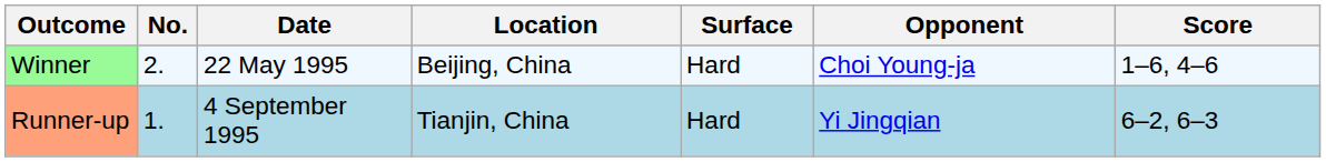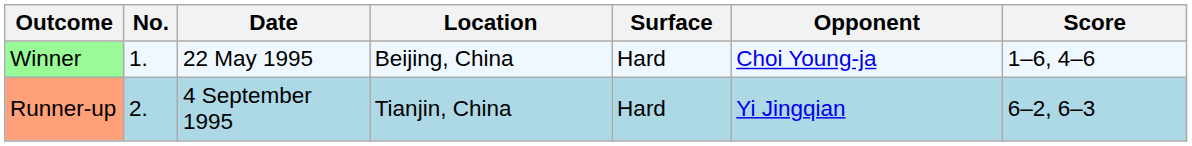 <table class="sortable wikitable" style="font-size:97%;">
 <tr>
 <th width=75>Outcome</th>
 <th width=30>No.</th>
 <th width=125>Date</th>
 <th width=160>Location</th>
 <th width=75>Surface</th>
 <th width=180>Opponent</th>
 <th width=120>Score</th>
 </tr>
 <tr style="background:#f0f8ff;">
 <td bgcolor=#98fb98>Winner</td>
-<td>2.</td>
+<td>1.</td>
 <td>22 May 1995</td>
 <td>Beijing, China</td>
 <td>Hard</td>
 <td> <a href='#'>Choi Young-ja</a></td>
 <td>1–6, 4–6</td>
 </tr>
 <tr bgcolor="lightblue">
 <td bgcolor=FEA07A>Runner-up</td>
-<td>1.</td>
+<td>2.</td>
 <td>4 September 1995</td>
 <td>Tianjin, China</td>
 <td>Hard</td>
 <td> <a href='#'>Yi Jingqian</a></td>
 <td>6–2, 6–3</td>
 </tr>
 </table>
